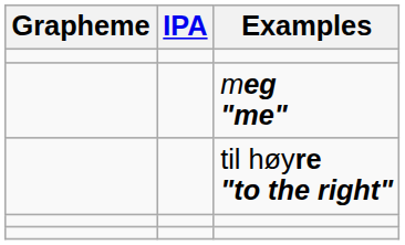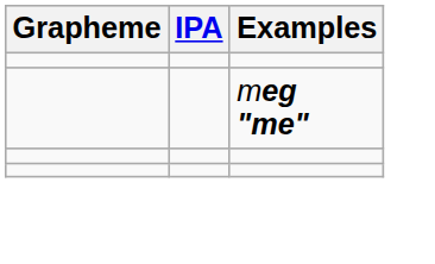 <table class="wikitable">
 <tr>
 <th>Grapheme</th>
 <th><a href='#'>IPA</a></th>
 <th>Examples</th>
 </tr>
 <tr>
 <td><strong></strong></td>
 <td></td>
 <td></td>
 </tr>
 <tr>
 <td><strong></strong></td>
 <td></td>
 <td><em>m<strong>eg<strong><em><br>"me"</td>
 </tr>
 <tr>
 <td></strong><strong></td>
 <td></td>
-<td></em>til h</strong>øy<strong>re<em><br>"to the right"</td>
-</tr>
-<tr>
-<td></strong><strong></td>
-<td></td>
 <td></td>
 </tr>
 <tr>
 <td></strong><strong></td>
 <td></td>
 <td></td>
 </tr>
 </table>
